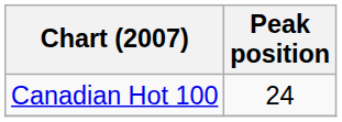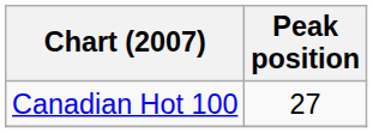 <table class="wikitable">
 <tr>
 <th align="center">Chart (2007)</th>
 <th align="center">Peak<br>position</th>
 </tr>
 <tr>
 <td align="left"><a href='#'>Canadian Hot 100</a></td>
-<td align="center">24</td>
+<td align="center">27</td>
 </tr>
 <tr>
 </tr>
 <tr>
 </tr>
 </table>
